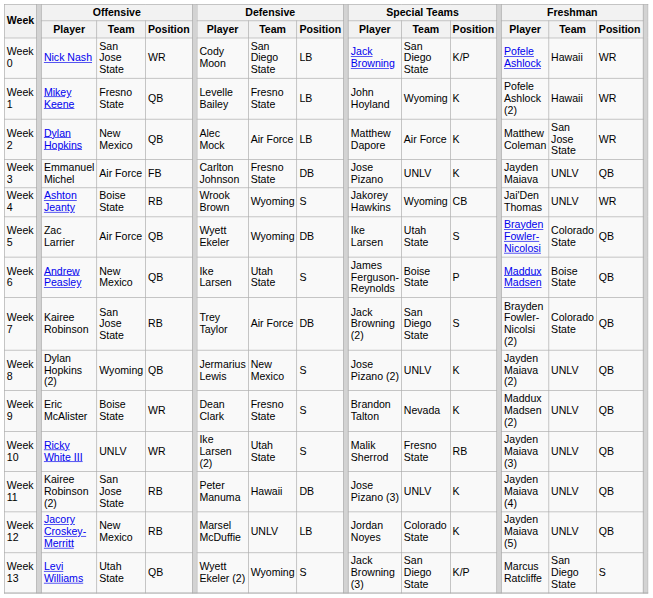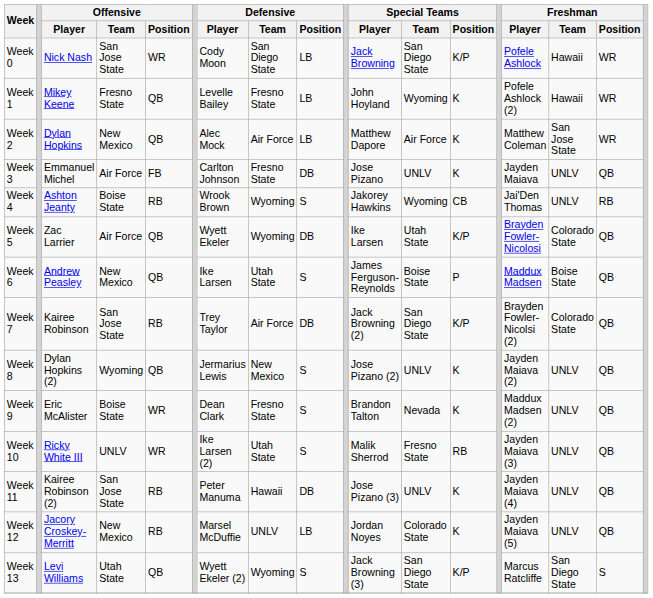 <table class="wikitable" border="1">
 <tr>
 <th rowspan="2">Week</th>
 <th rowspan="16" style="background-color:lightgrey;"></th>
 <th colspan="3">Offensive</th>
 <th rowspan="16" style="background-color:lightgrey;"></th>
 <th colspan="3">Defensive</th>
 <th rowspan="16" style="background-color:lightgrey;"></th>
 <th colspan="3">Special Teams</th>
 <th rowspan="16" style="background-color:lightgrey;"></th>
 <th colspan="3">Freshman</th>
 <th rowspan="16" style="background-color:lightgrey;"></th>
 </tr>
 <tr>
 <th>Player</th>
 <th>Team</th>
 <th>Position</th>
 <th>Player</th>
 <th>Team</th>
 <th>Position</th>
 <th>Player</th>
 <th>Team</th>
 <th>Position</th>
 <th>Player</th>
 <th>Team</th>
 <th>Position</th>
 </tr>
 <tr>
 <td>Week 0</td>
 <td><a href='#'>Nick Nash</a></td>
 <td>San Jose State</td>
 <td>WR</td>
 <td>Cody Moon</td>
 <td>San Diego State</td>
 <td>LB</td>
 <td><a href='#'>Jack Browning</a></td>
 <td>San Diego State</td>
 <td>K/P</td>
 <td><a href='#'>Pofele Ashlock</a></td>
 <td>Hawaii</td>
 <td>WR</td>
 </tr>
 <tr>
 <td>Week 1</td>
 <td><a href='#'>Mikey Keene</a></td>
 <td>Fresno State</td>
 <td>QB</td>
 <td>Levelle Bailey</td>
 <td>Fresno State</td>
 <td>LB</td>
 <td>John Hoyland</td>
 <td>Wyoming</td>
 <td>K</td>
 <td>Pofele Ashlock (2)</td>
 <td>Hawaii</td>
 <td>WR</td>
 </tr>
 <tr>
 <td>Week 2</td>
 <td><a href='#'>Dylan Hopkins</a></td>
 <td>New Mexico</td>
 <td>QB</td>
 <td>Alec Mock</td>
 <td>Air Force</td>
 <td>LB</td>
 <td>Matthew Dapore</td>
 <td>Air Force</td>
 <td>K</td>
 <td>Matthew Coleman</td>
 <td>San Jose State</td>
 <td>WR</td>
 </tr>
 <tr>
 <td>Week 3</td>
 <td>Emmanuel Michel</td>
 <td>Air Force</td>
 <td>FB</td>
 <td>Carlton Johnson</td>
 <td>Fresno State</td>
 <td>DB</td>
 <td>Jose Pizano</td>
 <td>UNLV</td>
 <td>K</td>
 <td>Jayden Maiava</td>
 <td>UNLV</td>
 <td>QB</td>
 </tr>
 <tr>
 <td>Week 4</td>
 <td><a href='#'>Ashton Jeanty</a></td>
 <td>Boise State</td>
 <td>RB</td>
 <td>Wrook Brown</td>
 <td>Wyoming</td>
 <td>S</td>
 <td>Jakorey Hawkins</td>
 <td>Wyoming</td>
 <td>CB</td>
 <td>Jai'Den Thomas</td>
 <td>UNLV</td>
-<td>WR</td>
+<td>RB</td>
 </tr>
 <tr>
 <td>Week 5</td>
 <td>Zac Larrier</td>
 <td>Air Force</td>
 <td>QB</td>
 <td>Wyett Ekeler</td>
 <td>Wyoming</td>
 <td>DB</td>
 <td>Ike Larsen</td>
 <td>Utah State</td>
-<td>S</td>
+<td>K/P</td>
 <td><a href='#'>Brayden Fowler-Nicolosi</a></td>
 <td>Colorado State</td>
 <td>QB</td>
 </tr>
 <tr>
 <td>Week 6</td>
 <td><a href='#'>Andrew Peasley</a></td>
 <td>New Mexico</td>
 <td>QB</td>
 <td>Ike Larsen</td>
 <td>Utah State</td>
 <td>S</td>
 <td>James Ferguson-Reynolds</td>
 <td>Boise State</td>
 <td>P</td>
 <td><a href='#'>Maddux Madsen</a></td>
 <td>Boise State</td>
 <td>QB</td>
 </tr>
 <tr>
 <td>Week 7</td>
 <td>Kairee Robinson</td>
 <td>San Jose State</td>
 <td>RB</td>
 <td>Trey Taylor</td>
 <td>Air Force</td>
 <td>DB</td>
 <td>Jack Browning (2)</td>
 <td>San Diego State</td>
-<td>S</td>
+<td>K/P</td>
 <td>Brayden Fowler-Nicolsi (2)</td>
 <td>Colorado State</td>
 <td>QB</td>
 </tr>
 <tr>
 <td>Week 8</td>
 <td>Dylan Hopkins (2)</td>
 <td>Wyoming</td>
 <td>QB</td>
 <td>Jermarius Lewis</td>
 <td>New Mexico</td>
 <td>S</td>
 <td>Jose Pizano (2)</td>
 <td>UNLV</td>
 <td>K</td>
 <td>Jayden Maiava (2)</td>
 <td>UNLV</td>
 <td>QB</td>
 </tr>
 <tr>
 <td>Week 9</td>
 <td>Eric McAlister</td>
 <td>Boise State</td>
 <td>WR</td>
 <td>Dean Clark</td>
 <td>Fresno State</td>
 <td>S</td>
 <td>Brandon Talton</td>
 <td>Nevada</td>
 <td>K</td>
 <td>Maddux Madsen (2)</td>
 <td>UNLV</td>
 <td>QB</td>
 </tr>
 <tr>
 <td>Week 10</td>
 <td><a href='#'>Ricky White III</a></td>
 <td>UNLV</td>
 <td>WR</td>
 <td>Ike Larsen (2)</td>
 <td>Utah State</td>
 <td>S</td>
 <td>Malik Sherrod</td>
 <td>Fresno State</td>
 <td>RB</td>
 <td>Jayden Maiava (3)</td>
 <td>UNLV</td>
 <td>QB</td>
 </tr>
 <tr>
 <td>Week 11</td>
 <td>Kairee Robinson (2)</td>
 <td>San Jose State</td>
 <td>RB</td>
 <td>Peter Manuma</td>
 <td>Hawaii</td>
 <td>DB</td>
 <td>Jose Pizano (3)</td>
 <td>UNLV</td>
 <td>K</td>
 <td>Jayden Maiava (4)</td>
 <td>UNLV</td>
 <td>QB</td>
 </tr>
 <tr>
 <td>Week 12</td>
 <td><a href='#'>Jacory Croskey-Merritt</a></td>
 <td>New Mexico</td>
 <td>RB</td>
 <td>Marsel McDuffie</td>
 <td>UNLV</td>
 <td>LB</td>
 <td>Jordan Noyes</td>
 <td>Colorado State</td>
 <td>K</td>
 <td>Jayden Maiava (5)</td>
 <td>UNLV</td>
 <td>QB</td>
 </tr>
 <tr>
 <td>Week 13</td>
 <td><a href='#'>Levi Williams</a></td>
 <td>Utah State</td>
 <td>QB</td>
 <td>Wyett Ekeler (2)</td>
 <td>Wyoming</td>
 <td>S</td>
 <td>Jack Browning (3)</td>
 <td>San Diego State</td>
 <td>K/P</td>
 <td>Marcus Ratcliffe</td>
 <td>San Diego State</td>
 <td>S</td>
 </tr>
 <tr>
 </tr>
 </table>
